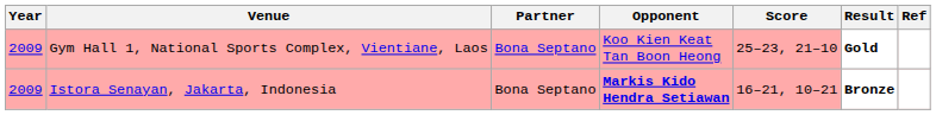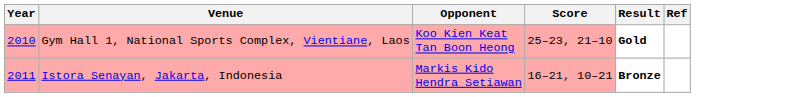 <table class="sortable wikitable" style="font-size: 90%">
 <tr>
 <th>Year</th>
 <th>Venue</th>
-<th>Partner</th>
 <th>Opponent</th>
 <th>Score</th>
 <th>Result</th>
 <th>Ref</th>
 </tr>
 <tr style="background:#FFAAAA">
-<td align="center"><a href='#'>2009</a></td>
+<td align="center"><a href='#'>2010</a></td>
 <td align="left">Gym Hall 1, National Sports Complex, <a href='#'>Vientiane</a>, Laos</td>
-<td align="left"> <a href='#'>Bona Septano</a></td>
 <td align="left"> <a href='#'>Koo Kien Keat</a><br> <a href='#'>Tan Boon Heong</a></td>
 <td align="left">25–23, 21–10</td>
 <td style="text-align:left; background:white"> <strong>Gold</strong></td>
 <td style="text-align:center; background:white"></td>
 </tr>
 <tr style="background:#FFAAAA">
-<td align="center"><a href='#'>2009</a></td>
+<td align="center"><a href='#'>2011</a></td>
 <td align="left"><a href='#'>Istora Senayan</a>, <a href='#'>Jakarta</a>, Indonesia</td>
-<td align="left"> Bona Septano</td>
-<td align="left"><strong> <a href='#'>Markis Kido</a><br> <a href='#'>Hendra Setiawan</a></strong></td>
+<td align="left"> <a href='#'>Markis Kido</a><br> <a href='#'>Hendra Setiawan</a></td>
 <td align="left">16–21, 10–21</td>
 <td style="text-align:left; background:white"> <strong>Bronze</strong></td>
 <td style="text-align:center; background:white"></td>
 </tr>
 </table>
